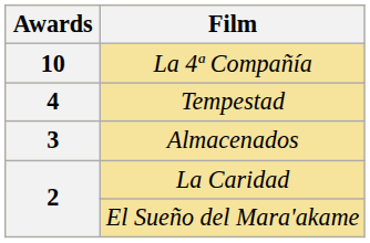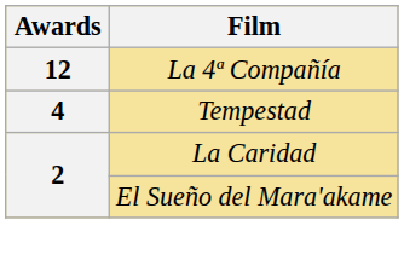 <table class="wikitable plainrowheaders" rowspan=2 border="2" cellpadding="4" style="text-align: center; background: #f6e39c">
 <tr>
 <th scope="col" width="55">Awards</th>
 <th scope="col" align="center">Film</th>
 </tr>
 <tr>
-<th scope=row rowspan=1 style="text-align:center">10</th>
+<th scope=row rowspan=1 style="text-align:center">12</th>
 <td><em>La 4ª Compañía</em></td>
 </tr>
 <tr>
 <th scope=row rowspan=1 style="text-align:center">4</th>
 <td><em>Tempestad</em></td>
-</tr>
-<tr>
-<th scope=row rowspan=1 style="text-align:center">3</th>
-<td><em>Almacenados</em></td>
 </tr>
 <tr>
 <th scope=row rowspan=2 style="text-align:center">2</th>
 <td><em>La Caridad</em></td>
 </tr>
 <tr>
 <td><em>El Sueño del Mara'akame</em></td>
 </tr>
 </table>
